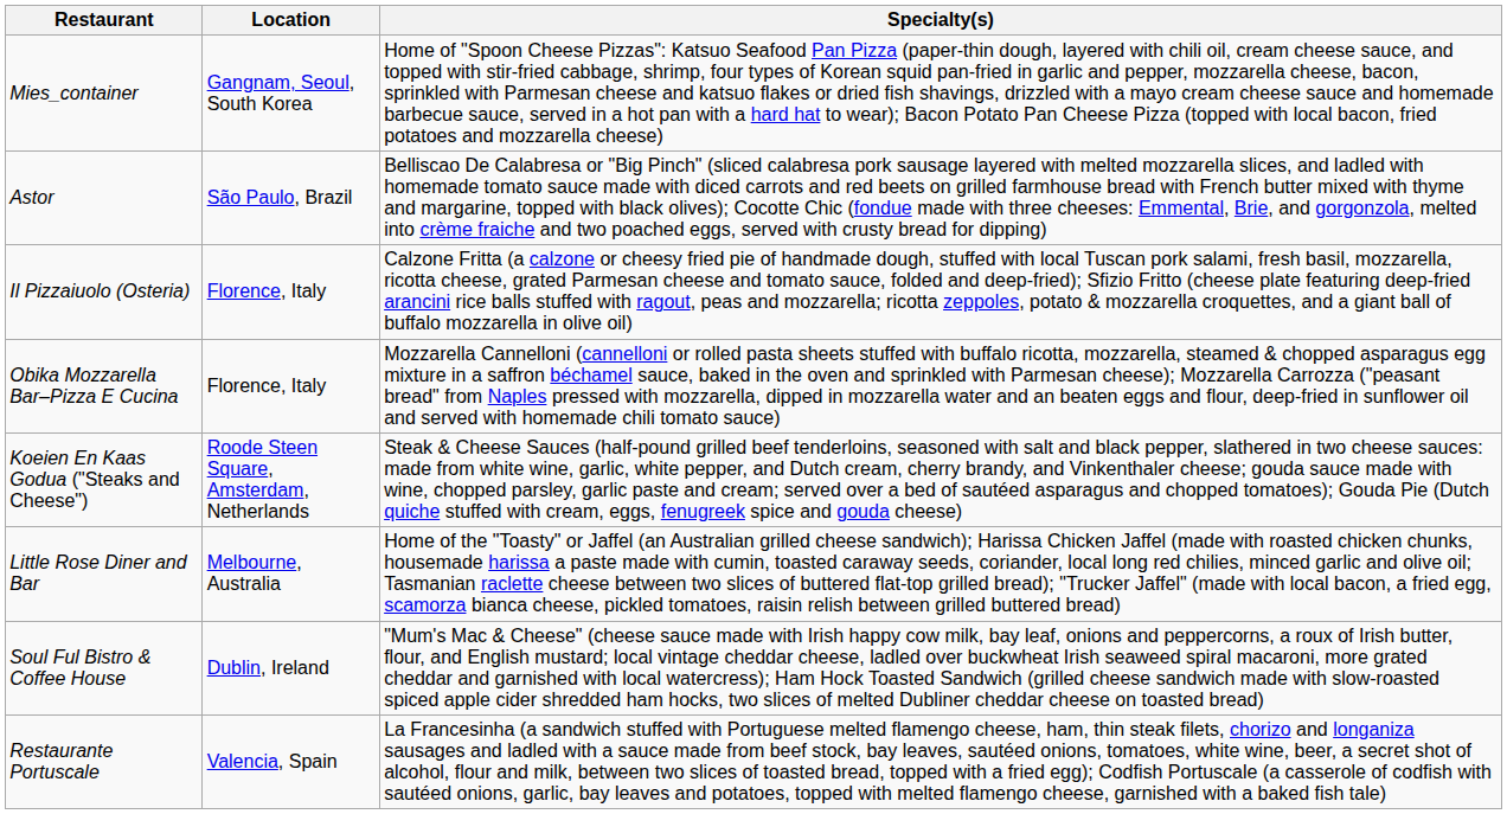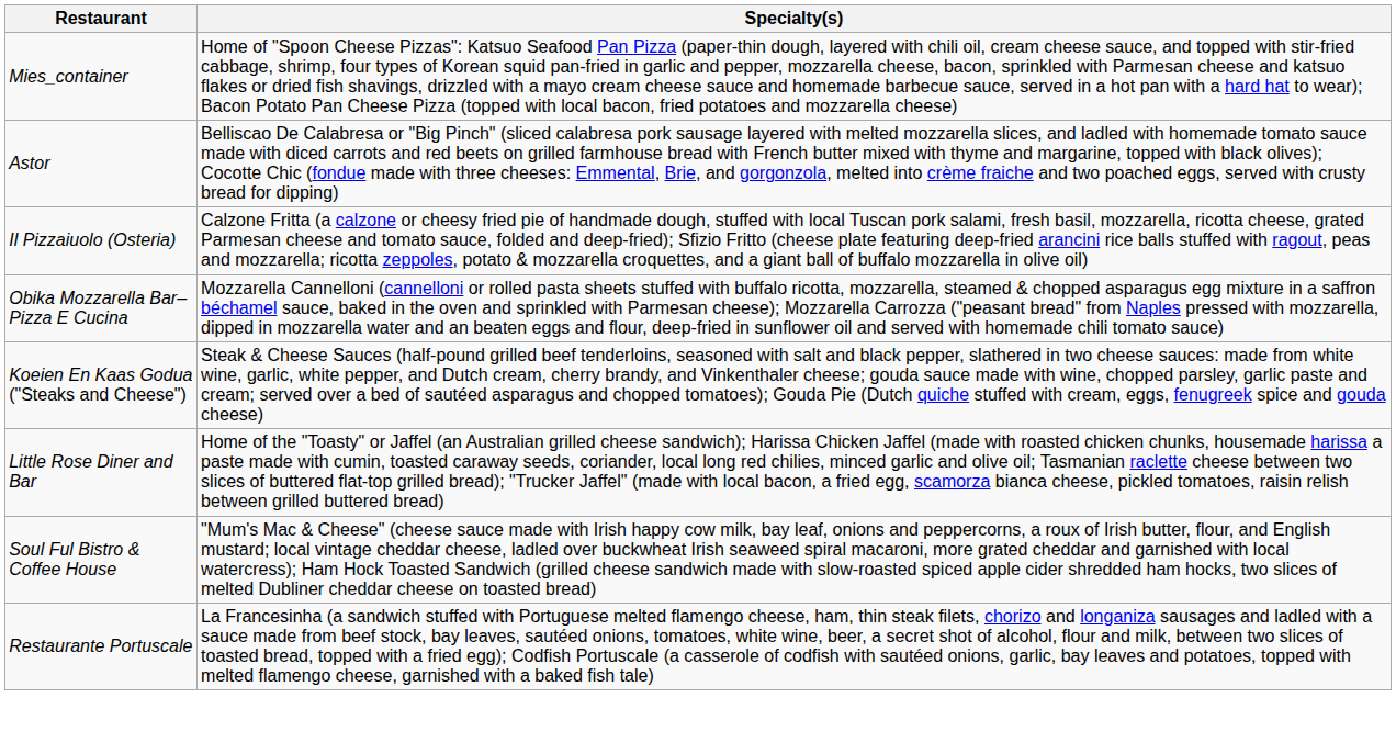 <table class="wikitable" style="width:100%;">
 <tr>
 <th>Restaurant</th>
-<th>Location</th>
 <th>Specialty(s)</th>
 </tr>
 <tr>
 <td><em>Mies_container</em></td>
-<td><a href='#'>Gangnam, Seoul</a>, South Korea</td>
 <td>Home of "Spoon Cheese Pizzas": Katsuo Seafood <a href='#'>Pan Pizza</a> (paper-thin dough, layered with chili oil, cream cheese sauce, and topped with stir-fried cabbage, shrimp, four types of Korean squid pan-fried in garlic and pepper, mozzarella cheese, bacon, sprinkled with Parmesan cheese and katsuo flakes or dried fish shavings, drizzled with a mayo cream cheese sauce and homemade barbecue sauce, served in a hot pan with a <a href='#'>hard hat</a> to wear); Bacon Potato Pan Cheese Pizza (topped with local bacon, fried potatoes and mozzarella cheese)</td>
 </tr>
 <tr>
 <td><em>Astor</em></td>
-<td><a href='#'>São Paulo</a>, Brazil</td>
 <td>Belliscao De Calabresa or "Big Pinch" (sliced calabresa pork sausage layered with melted mozzarella slices, and ladled with homemade tomato sauce made with diced carrots and red beets on grilled farmhouse bread with French butter mixed with thyme and margarine, topped with black olives); Cocotte Chic (<a href='#'>fondue</a> made with three cheeses: <a href='#'>Emmental</a>, <a href='#'>Brie</a>, and <a href='#'>gorgonzola</a>, melted into <a href='#'>crème fraiche</a> and two poached eggs, served with crusty bread for dipping)</td>
 </tr>
 <tr>
 <td><em>Il Pizzaiuolo (Osteria)</em></td>
-<td><a href='#'>Florence</a>, Italy</td>
 <td>Calzone Fritta (a <a href='#'>calzone</a> or cheesy fried pie of handmade dough, stuffed with local Tuscan pork salami, fresh basil, mozzarella, ricotta cheese, grated Parmesan cheese and tomato sauce, folded and deep-fried); Sfizio Fritto (cheese plate featuring deep-fried <a href='#'>arancini</a> rice balls stuffed with <a href='#'>ragout</a>, peas and mozzarella; ricotta <a href='#'>zeppoles</a>, potato & mozzarella croquettes, and a giant ball of buffalo mozzarella in olive oil)</td>
 </tr>
 <tr>
 <td><em>Obika Mozzarella Bar–Pizza E Cucina</em></td>
-<td>Florence, Italy</td>
 <td>Mozzarella Cannelloni (<a href='#'>cannelloni</a> or rolled pasta sheets stuffed with buffalo ricotta, mozzarella, steamed & chopped asparagus egg mixture in a saffron <a href='#'>béchamel</a> sauce, baked in the oven and sprinkled with Parmesan cheese); Mozzarella Carrozza ("peasant bread" from <a href='#'>Naples</a> pressed with mozzarella, dipped in mozzarella water and an beaten eggs and flour, deep-fried in sunflower oil and served with homemade chili tomato sauce)</td>
 </tr>
 <tr>
 <td><em>Koeien En Kaas Godua</em> ("Steaks and Cheese")</td>
-<td><a href='#'>Roode Steen Square</a>, <a href='#'>Amsterdam</a>, Netherlands</td>
 <td>Steak & Cheese Sauces (half-pound grilled beef tenderloins, seasoned with salt and black pepper, slathered in two cheese sauces: made from white wine, garlic, white pepper, and Dutch cream, cherry brandy, and Vinkenthaler cheese; gouda sauce made with wine, chopped parsley, garlic paste and cream; served over a bed of sautéed asparagus and chopped tomatoes); Gouda Pie (Dutch <a href='#'>quiche</a> stuffed with cream, eggs, <a href='#'>fenugreek</a> spice and <a href='#'>gouda</a> cheese)</td>
 </tr>
 <tr>
 <td><em>Little Rose Diner and Bar</em></td>
-<td><a href='#'>Melbourne</a>, Australia</td>
 <td>Home of the "Toasty" or Jaffel (an Australian grilled cheese sandwich); Harissa Chicken Jaffel (made with roasted chicken chunks, housemade <a href='#'>harissa</a> a paste made with cumin, toasted caraway seeds, coriander, local long red chilies, minced garlic and olive oil; Tasmanian <a href='#'>raclette</a> cheese between two slices of buttered flat-top grilled bread); "Trucker Jaffel" (made with local bacon, a fried egg, <a href='#'>scamorza</a> bianca cheese, pickled tomatoes, raisin relish between grilled buttered bread)</td>
 </tr>
 <tr>
 <td><em>Soul Ful Bistro & Coffee House</em></td>
-<td><a href='#'>Dublin</a>, Ireland</td>
 <td>"Mum's Mac & Cheese" (cheese sauce made with Irish happy cow milk, bay leaf, onions and peppercorns, a roux of Irish butter, flour, and English mustard; local vintage cheddar cheese, ladled over buckwheat Irish seaweed spiral macaroni, more grated cheddar and garnished with local watercress); Ham Hock Toasted Sandwich (grilled cheese sandwich made with slow-roasted spiced apple cider shredded ham hocks, two slices of melted Dubliner cheddar cheese on toasted bread)</td>
 </tr>
 <tr>
 <td><em>Restaurante Portuscale</em></td>
-<td><a href='#'>Valencia</a>, Spain</td>
 <td>La Francesinha (a sandwich stuffed with Portuguese melted flamengo cheese, ham, thin steak filets, <a href='#'>chorizo</a> and <a href='#'>longaniza</a> sausages and ladled with a sauce made from beef stock, bay leaves, sautéed onions, tomatoes, white wine, beer, a secret shot of alcohol, flour and milk, between two slices of toasted bread, topped with a fried egg); Codfish Portuscale (a casserole of codfish with sautéed onions, garlic, bay leaves and potatoes, topped with melted flamengo cheese, garnished with a baked fish tale)</td>
 </tr>
 </table>
